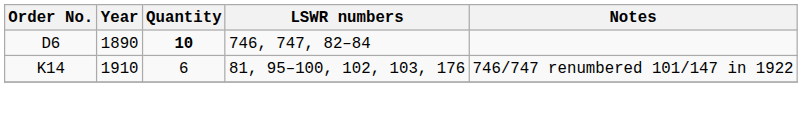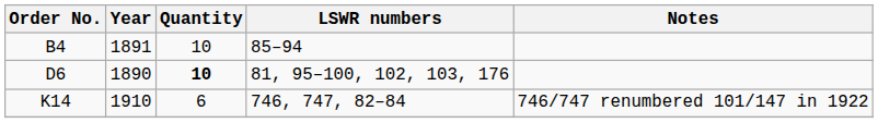 <table class="wikitable" style=text-align:center>
 <tr>
 <th>Order No.</th>
 <th>Year</th>
 <th>Quantity</th>
 <th>LSWR numbers</th>
 <th>Notes</th>
 </tr>
 <tr>
+<td>B4</td>
+<td>1891</td>
+<td>10</td>
+<td align=left>85–94</td>
+<td align=left></td>
+</tr>
+<tr>
 <td>D6</td>
 <td>1890</td>
 <td><strong>10</strong></td>
-<td align=left>746, 747, 82–84</td>
+<td align=left>81, 95–100, 102, 103, 176</td>
 <td align=left></td>
 </tr>
 <tr>
 <td>K14</td>
 <td>1910</td>
 <td>6</td>
-<td align=left>81, 95–100, 102, 103, 176</td>
+<td align=left>746, 747, 82–84</td>
 <td align=left>746/747 renumbered 101/147 in 1922</td>
 </tr>
 <tr>
 </tr>
 </table>
